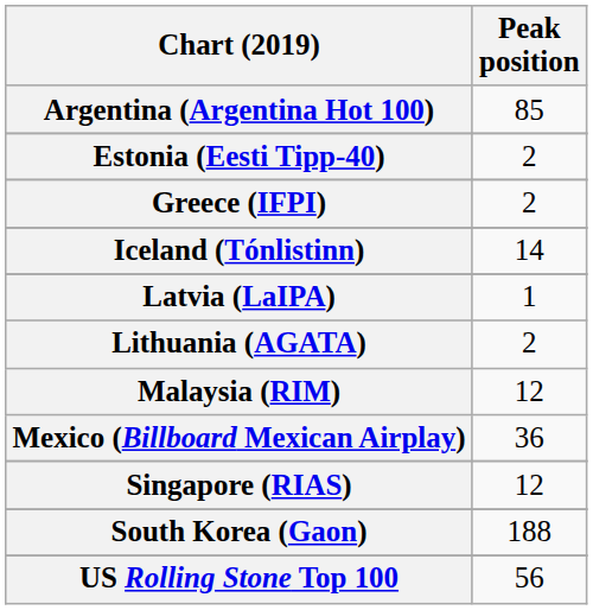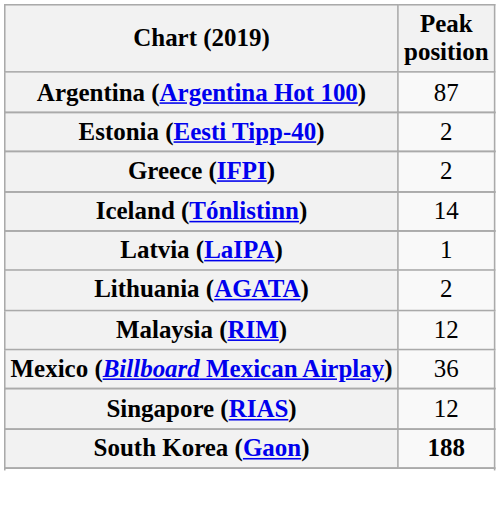 <table class="wikitable sortable plainrowheaders" style="text-align:center">
 <tr>
 <th scope="col">Chart (2019)</th>
 <th scope="col">Peak<br>position</th>
 </tr>
 <tr>
 <th scope="row">Argentina (<a href='#'>Argentina Hot 100</a>)</th>
-<td>85</td>
+<td>87</td>
 </tr>
 <tr>
 </tr>
 <tr>
 </tr>
 <tr>
 </tr>
 <tr>
 </tr>
 <tr>
 </tr>
 <tr>
 </tr>
 <tr>
 </tr>
 <tr>
 <th scope="row">Estonia (<a href='#'>Eesti Tipp-40</a>)</th>
 <td>2</td>
 </tr>
 <tr>
 </tr>
 <tr>
 </tr>
 <tr>
 </tr>
 <tr>
 <th scope="row">Greece (<a href='#'>IFPI</a>)</th>
 <td>2</td>
 </tr>
 <tr>
 </tr>
 <tr>
 </tr>
 <tr>
 <th scope="row">Iceland (<a href='#'>Tónlistinn</a>)</th>
 <td>14</td>
 </tr>
 <tr>
 </tr>
 <tr>
 </tr>
 <tr>
 </tr>
 <tr>
 <th scope="row">Latvia (<a href='#'>LaIPA</a>)</th>
 <td>1</td>
 </tr>
 <tr>
 <th scope="row">Lithuania (<a href='#'>AGATA</a>)</th>
 <td>2</td>
 </tr>
 <tr>
 <th scope="row">Malaysia (<a href='#'>RIM</a>)</th>
 <td>12</td>
 </tr>
 <tr>
 <th scope="row">Mexico (<a href='#'><em>Billboard</em> Mexican Airplay</a>)</th>
 <td>36</td>
 </tr>
 <tr>
 </tr>
 <tr>
 </tr>
 <tr>
 </tr>
 <tr>
 </tr>
 <tr>
 </tr>
 <tr>
 </tr>
 <tr>
 <th scope="row">Singapore (<a href='#'>RIAS</a>)</th>
 <td>12</td>
 </tr>
 <tr>
 </tr>
 <tr>
 <th scope="row">South Korea (<a href='#'>Gaon</a>)</th>
-<td>188</td>
+<td><strong>188</strong></td>
 </tr>
 <tr>
 </tr>
 <tr>
 </tr>
 <tr>
 </tr>
 <tr>
 </tr>
 <tr>
 </tr>
 <tr>
 </tr>
-<tr>
-<th scope="row">US <a href='#'><em>Rolling Stone</em> Top 100</a></th>
-<td>56</td>
-</tr>
 </table>
